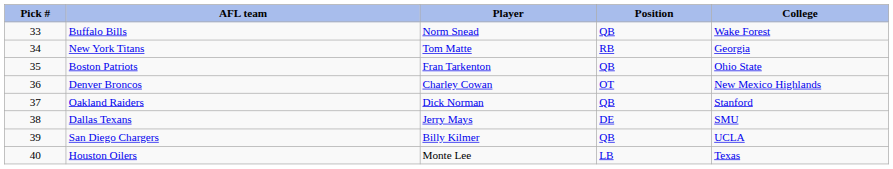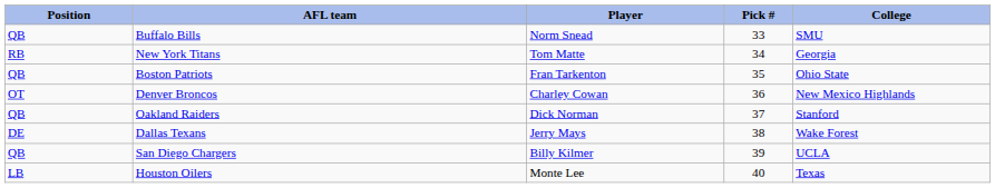 <table class="wikitable sortable sortable" style="width: 100%">
 <tr>
-<th style="background:#A8BDEC;" width=7%>Pick #</th>
+<th width=13% style="background:#A8BDEC;">Position</th>
 <th width=40% style="background:#A8BDEC;">AFL team</th>
 <th width=20% style="background:#A8BDEC;">Player</th>
-<th width=13% style="background:#A8BDEC;">Position</th>
+<th style="background:#A8BDEC;" width=7%>Pick #</th>
 <th style="background:#A8BDEC;">College</th>
 </tr>
 <tr>
-<td align="center">33</td>
+<td><a href='#'>QB</a></td>
 <td><a href='#'>Buffalo Bills</a></td>
 <td><a href='#'>Norm Snead</a></td>
+<td align="center">33</td>
+<td><a href='#'>SMU</a></td>
+</tr>
+<tr>
+<td><a href='#'>RB</a></td>
+<td><a href='#'>New York Titans</a></td>
+<td><a href='#'>Tom Matte</a></td>
+<td align="center">34</td>
+<td><a href='#'>Georgia</a></td>
+</tr>
+<tr>
 <td><a href='#'>QB</a></td>
+<td><a href='#'>Boston Patriots</a></td>
+<td><a href='#'>Fran Tarkenton</a></td>
+<td align="center">35</td>
+<td><a href='#'>Ohio State</a></td>
+</tr>
+<tr>
+<td><a href='#'>OT</a></td>
+<td><a href='#'>Denver Broncos</a></td>
+<td><a href='#'>Charley Cowan</a></td>
+<td align="center">36</td>
+<td><a href='#'>New Mexico Highlands</a></td>
+</tr>
+<tr>
+<td><a href='#'>QB</a></td>
+<td><a href='#'>Oakland Raiders</a></td>
+<td><a href='#'>Dick Norman</a></td>
+<td align="center">37</td>
+<td><a href='#'>Stanford</a></td>
+</tr>
+<tr>
+<td><a href='#'>DE</a></td>
+<td><a href='#'>Dallas Texans</a></td>
+<td><a href='#'>Jerry Mays</a></td>
+<td align="center">38</td>
 <td><a href='#'>Wake Forest</a></td>
 </tr>
 <tr>
-<td align="center">34</td>
-<td><a href='#'>New York Titans</a></td>
-<td><a href='#'>Tom Matte</a></td>
-<td><a href='#'>RB</a></td>
-<td><a href='#'>Georgia</a></td>
-</tr>
-<tr>
-<td align="center">35</td>
-<td><a href='#'>Boston Patriots</a></td>
-<td><a href='#'>Fran Tarkenton</a></td>
 <td><a href='#'>QB</a></td>
-<td><a href='#'>Ohio State</a></td>
-</tr>
-<tr>
-<td align="center">36</td>
-<td><a href='#'>Denver Broncos</a></td>
-<td><a href='#'>Charley Cowan</a></td>
-<td><a href='#'>OT</a></td>
-<td><a href='#'>New Mexico Highlands</a></td>
-</tr>
-<tr>
-<td align="center">37</td>
-<td><a href='#'>Oakland Raiders</a></td>
-<td><a href='#'>Dick Norman</a></td>
-<td><a href='#'>QB</a></td>
-<td><a href='#'>Stanford</a></td>
-</tr>
-<tr>
-<td align="center">38</td>
-<td><a href='#'>Dallas Texans</a></td>
-<td><a href='#'>Jerry Mays</a></td>
-<td><a href='#'>DE</a></td>
-<td><a href='#'>SMU</a></td>
-</tr>
-<tr>
-<td align="center">39</td>
 <td><a href='#'>San Diego Chargers</a></td>
 <td><a href='#'>Billy Kilmer</a></td>
-<td><a href='#'>QB</a></td>
+<td align="center">39</td>
 <td><a href='#'>UCLA</a></td>
 </tr>
 <tr>
-<td align="center">40</td>
+<td><a href='#'>LB</a></td>
 <td><a href='#'>Houston Oilers</a></td>
 <td>Monte Lee</td>
-<td><a href='#'>LB</a></td>
+<td align="center">40</td>
 <td><a href='#'>Texas</a></td>
 </tr>
 </table>
